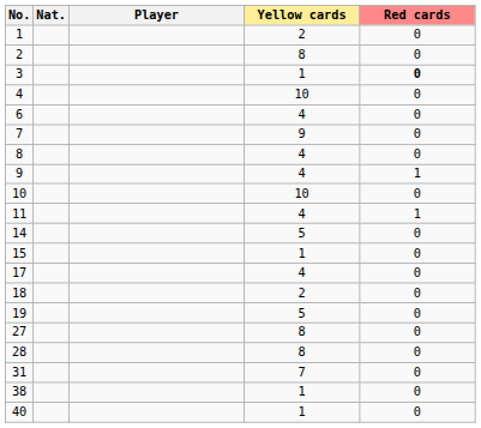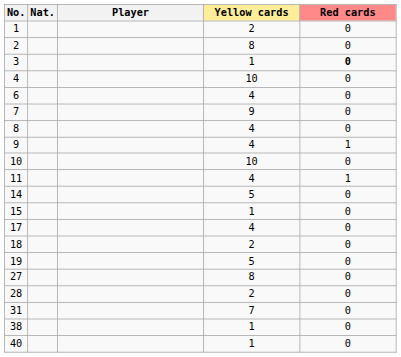 <table class="wikitable sortable" style="text-align:center; font-size: 95%;">
 <tr>
 <th class="unsortable" width="20px">No.</th>
 <th class="unsortable" width="24px">Nat.</th>
 <th width="170px">Player</th>
 <th width="110px" style="background: #FFEE99"> Yellow cards</th>
 <th width="110px" style="background: #FF8888"> Red cards</th>
 </tr>
 <tr>
 <td>1</td>
 <td></td>
 <td align="left"></td>
 <td>2</td>
 <td>0</td>
 </tr>
 <tr>
 <td>2</td>
 <td></td>
 <td align="left"></td>
 <td>8</td>
 <td>0</td>
 </tr>
 <tr>
 <td>3</td>
 <td></td>
 <td align="left"></td>
 <td>1</td>
 <td><strong>0</strong></td>
 </tr>
 <tr>
 <td>4</td>
 <td></td>
 <td align="left"></td>
 <td>10</td>
 <td>0</td>
 </tr>
 <tr>
 <td>6</td>
 <td></td>
 <td align="left"></td>
 <td>4</td>
 <td>0</td>
 </tr>
 <tr>
 <td>7</td>
 <td></td>
 <td align="left"></td>
 <td>9</td>
 <td>0</td>
 </tr>
 <tr>
 <td>8</td>
 <td></td>
 <td align="left"></td>
 <td>4</td>
 <td>0</td>
 </tr>
 <tr>
 <td>9</td>
 <td></td>
 <td align="left"></td>
 <td>4</td>
 <td>1</td>
 </tr>
 <tr>
 <td>10</td>
 <td></td>
 <td align="left"></td>
 <td>10</td>
 <td>0</td>
 </tr>
 <tr>
 <td>11</td>
 <td></td>
 <td align="left"></td>
 <td>4</td>
 <td>1</td>
 </tr>
 <tr>
 <td>14</td>
 <td></td>
 <td align="left"></td>
 <td>5</td>
 <td>0</td>
 </tr>
 <tr>
 <td>15</td>
 <td></td>
 <td align="left"></td>
 <td>1</td>
 <td>0</td>
 </tr>
 <tr>
 <td>17</td>
 <td></td>
 <td align="left"></td>
 <td>4</td>
 <td>0</td>
 </tr>
 <tr>
 <td>18</td>
 <td></td>
 <td align="left"></td>
 <td>2</td>
 <td>0</td>
 </tr>
 <tr>
 <td>19</td>
 <td></td>
 <td align="left"></td>
 <td>5</td>
 <td>0</td>
 </tr>
 <tr>
 <td>27</td>
 <td></td>
 <td align="left"></td>
 <td>8</td>
 <td>0</td>
 </tr>
 <tr>
 <td>28</td>
 <td></td>
 <td align="left"></td>
-<td>8</td>
+<td>2</td>
 <td>0</td>
 </tr>
 <tr>
 <td>31</td>
 <td></td>
 <td align="left"></td>
 <td>7</td>
 <td>0</td>
 </tr>
 <tr>
 <td>38</td>
 <td></td>
 <td align="left"></td>
 <td>1</td>
 <td>0</td>
 </tr>
 <tr>
 <td>40</td>
 <td></td>
 <td align="left"></td>
 <td>1</td>
 <td>0</td>
 </tr>
 </table>
